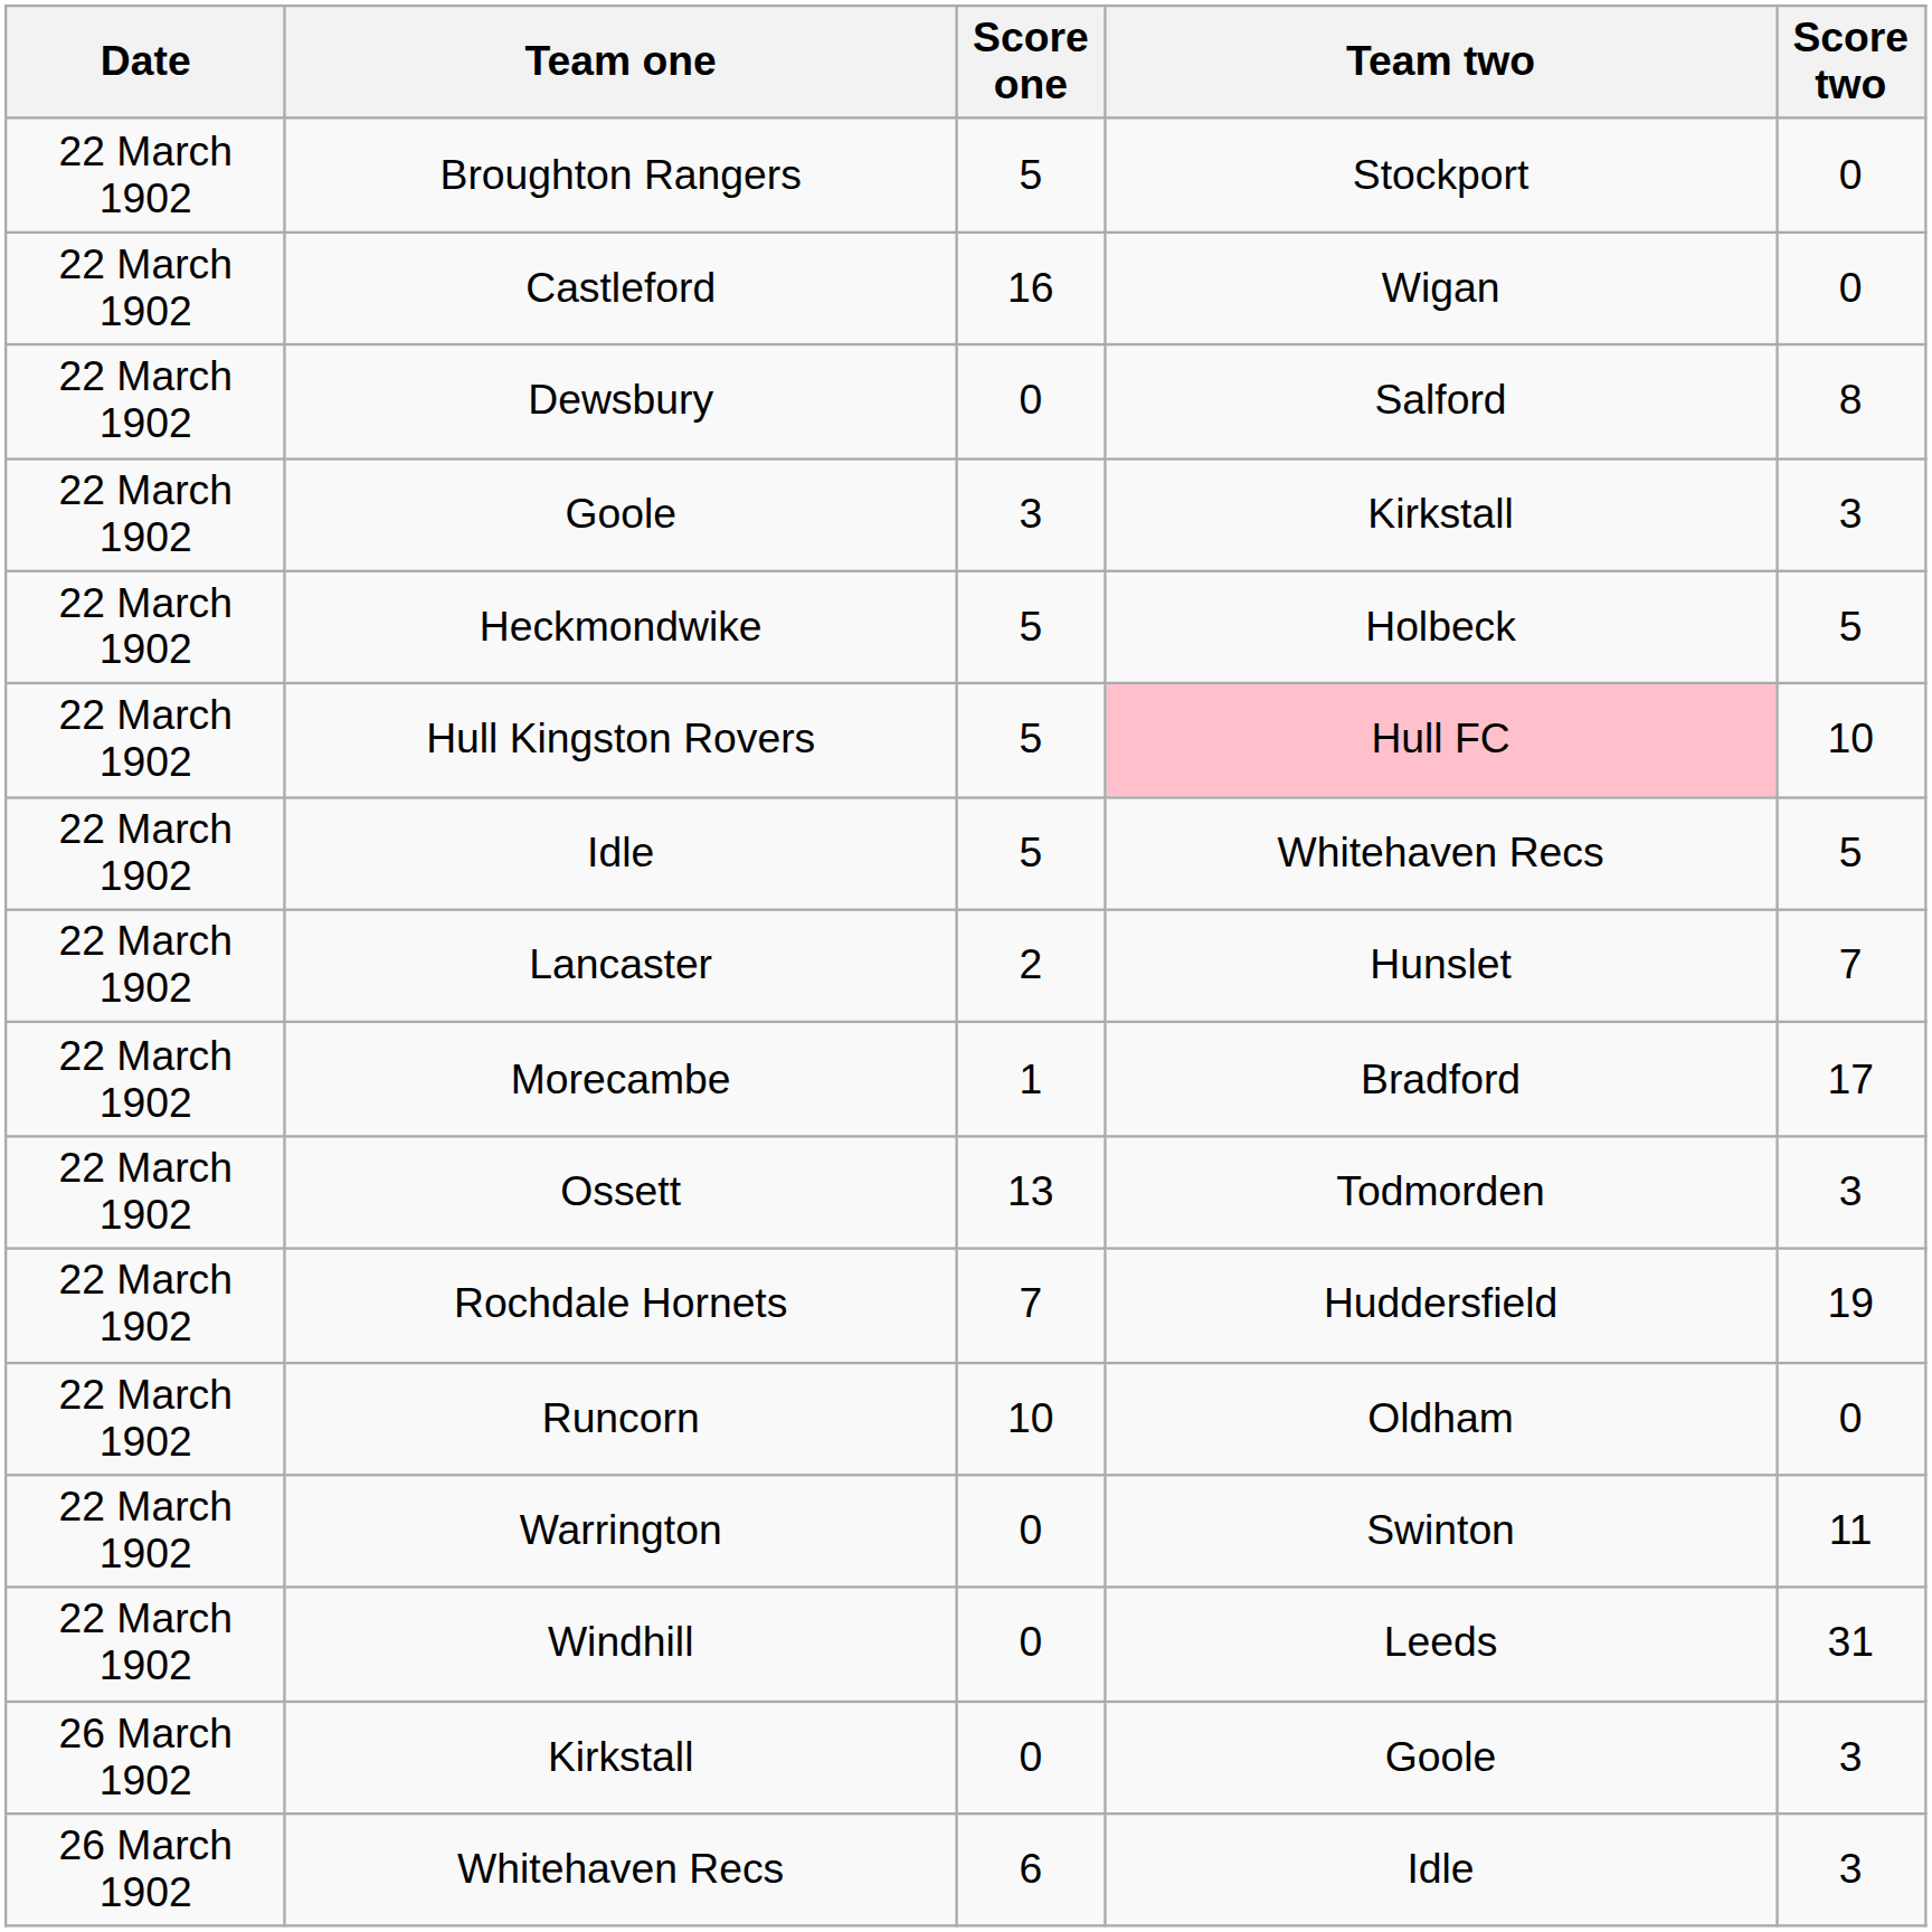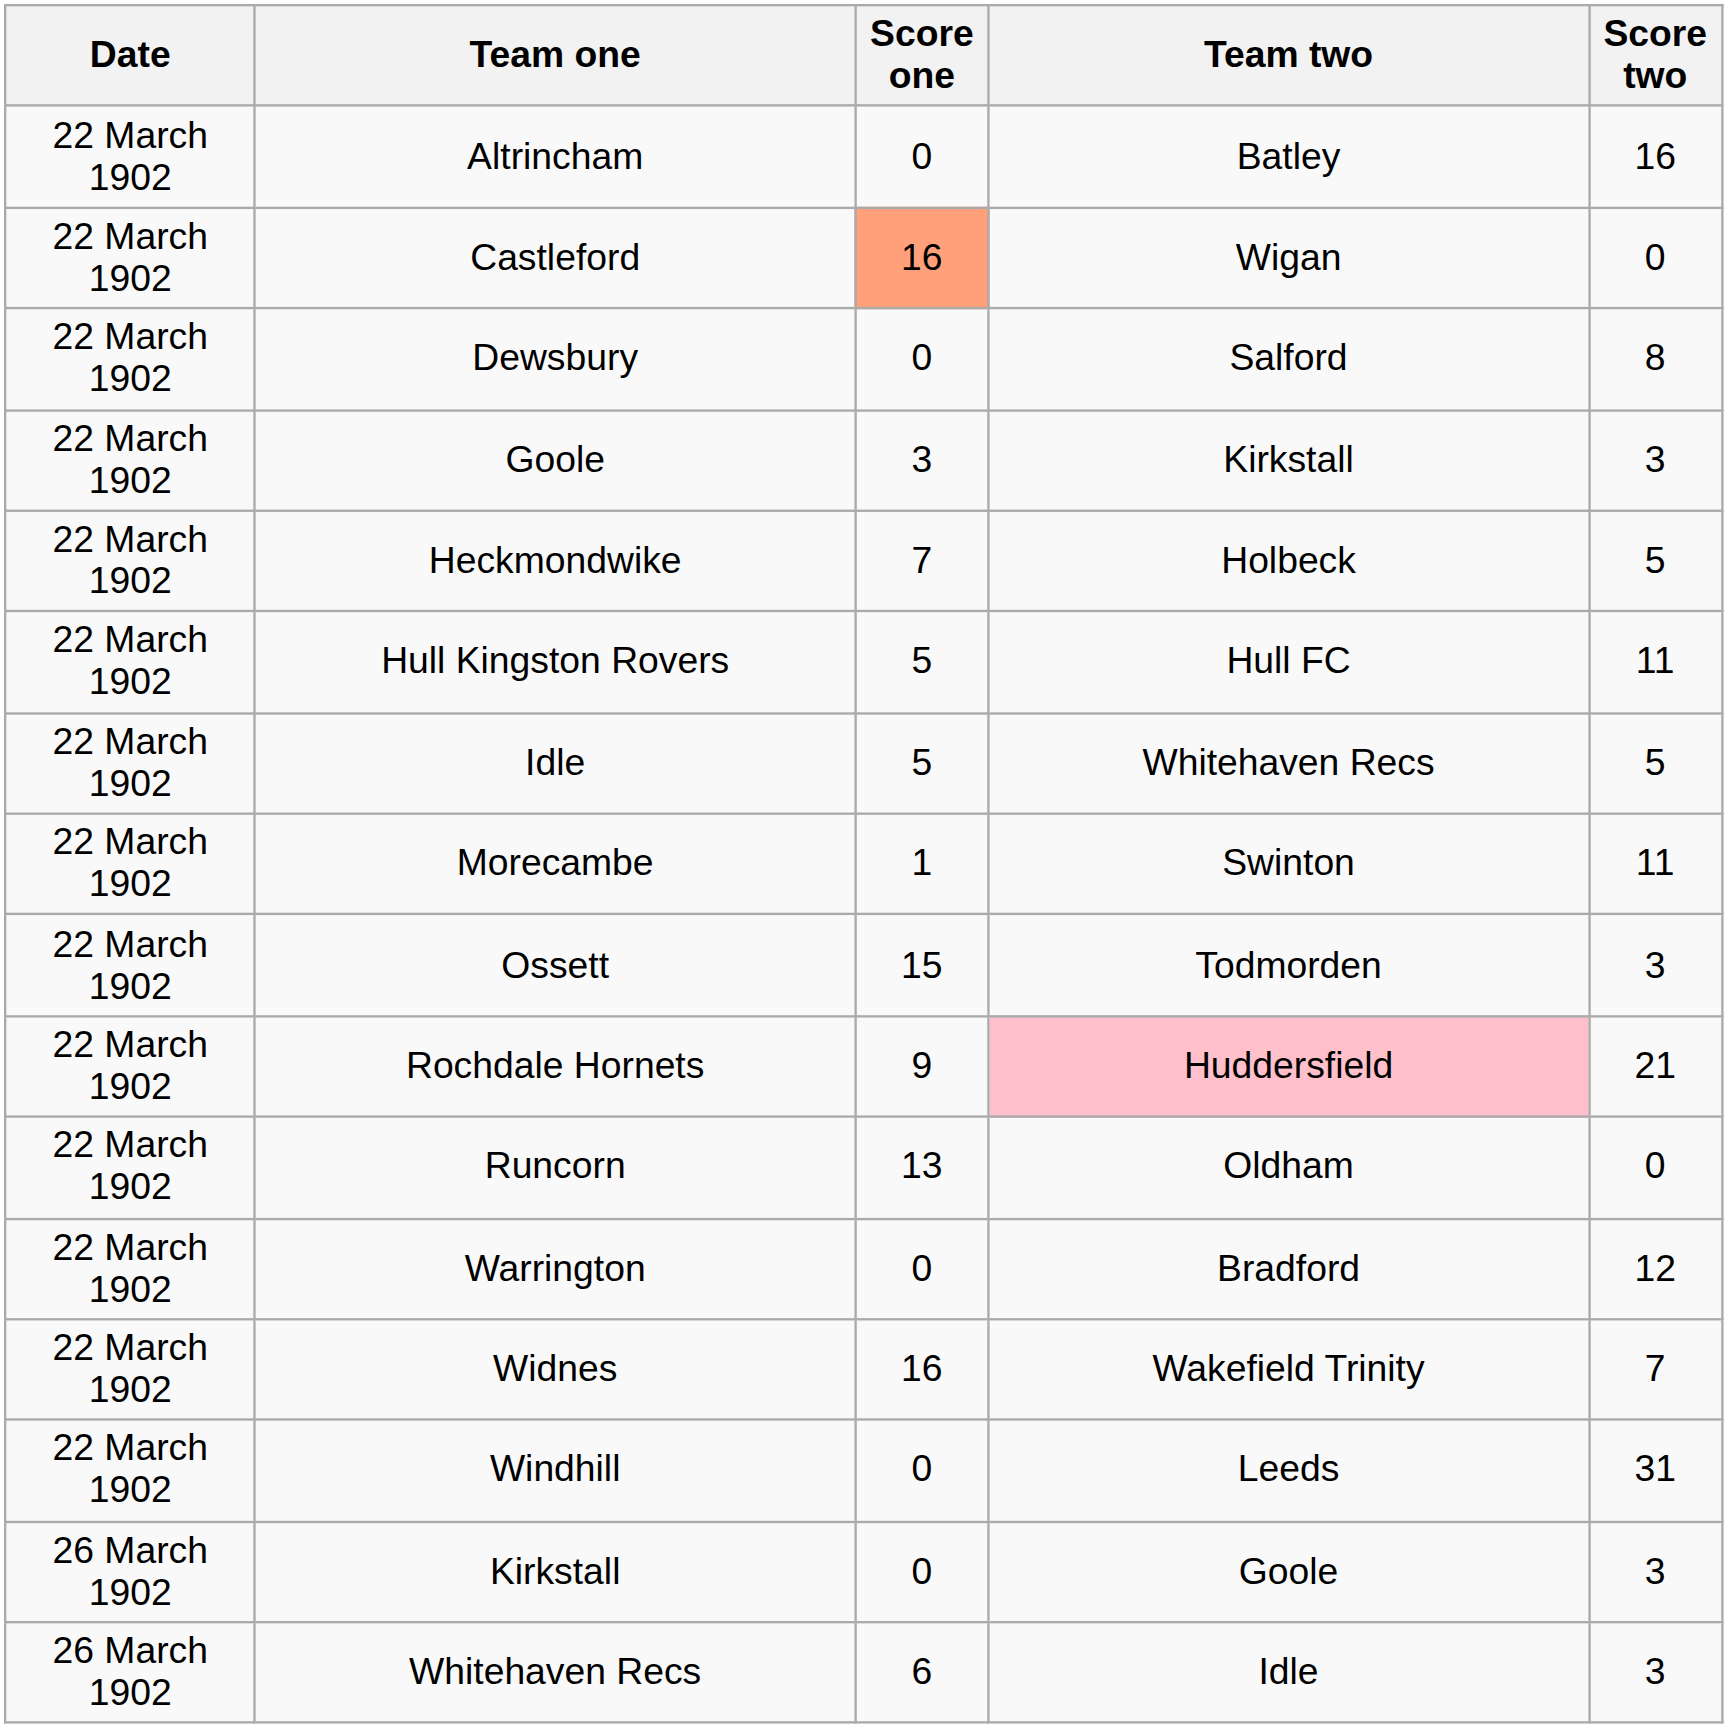 <table class="wikitable" style="text-align: center">
 <tr>
 <th width=100>Date</th>
 <th width=250>Team one</th>
 <th width=50>Score one</th>
 <th width=250>Team two</th>
 <th width=50>Score two</th>
 </tr>
 <tr>
 <td>22 March 1902</td>
-<td>Broughton Rangers</td>
-<td>5</td>
-<td>Stockport</td>
+<td>Altrincham</td>
 <td>0</td>
+<td>Batley</td>
+<td>16</td>
 </tr>
 <tr>
 <td>22 March 1902</td>
 <td>Castleford</td>
-<td>16</td>
+<td style="background: lightsalmon;">16</td>
 <td>Wigan</td>
 <td>0</td>
 </tr>
 <tr>
 <td>22 March 1902</td>
 <td>Dewsbury</td>
 <td>0</td>
 <td>Salford</td>
 <td>8</td>
 </tr>
 <tr>
 <td>22 March 1902</td>
 <td>Goole</td>
 <td>3</td>
 <td>Kirkstall</td>
 <td>3</td>
 </tr>
 <tr>
 <td>22 March 1902</td>
 <td>Heckmondwike</td>
-<td>5</td>
+<td>7</td>
 <td>Holbeck</td>
 <td>5</td>
 </tr>
 <tr>
 <td>22 March 1902</td>
 <td>Hull Kingston Rovers</td>
 <td>5</td>
-<td style="background: pink;">Hull FC</td>
-<td>10</td>
+<td>Hull FC</td>
+<td>11</td>
 </tr>
 <tr>
 <td>22 March 1902</td>
 <td>Idle</td>
 <td>5</td>
 <td>Whitehaven Recs</td>
 <td>5</td>
 </tr>
 <tr>
 <td>22 March 1902</td>
-<td>Lancaster</td>
-<td>2</td>
-<td>Hunslet</td>
-<td>7</td>
-</tr>
-<tr>
-<td>22 March 1902</td>
 <td>Morecambe</td>
 <td>1</td>
-<td>Bradford</td>
-<td>17</td>
+<td>Swinton</td>
+<td>11</td>
 </tr>
 <tr>
 <td>22 March 1902</td>
 <td>Ossett</td>
-<td>13</td>
+<td>15</td>
 <td>Todmorden</td>
 <td>3</td>
 </tr>
 <tr>
 <td>22 March 1902</td>
 <td>Rochdale Hornets</td>
-<td>7</td>
-<td>Huddersfield</td>
-<td>19</td>
+<td>9</td>
+<td style="background: pink;">Huddersfield</td>
+<td>21</td>
 </tr>
 <tr>
 <td>22 March 1902</td>
 <td>Runcorn</td>
-<td>10</td>
+<td>13</td>
 <td>Oldham</td>
 <td>0</td>
 </tr>
 <tr>
 <td>22 March 1902</td>
 <td>Warrington</td>
 <td>0</td>
-<td>Swinton</td>
-<td>11</td>
+<td>Bradford</td>
+<td>12</td>
+</tr>
+<tr>
+<td>22 March 1902</td>
+<td>Widnes</td>
+<td>16</td>
+<td>Wakefield Trinity</td>
+<td>7</td>
 </tr>
 <tr>
 <td>22 March 1902</td>
 <td>Windhill</td>
 <td>0</td>
 <td>Leeds</td>
 <td>31</td>
 </tr>
 <tr>
 <td>26 March 1902</td>
 <td>Kirkstall</td>
 <td>0</td>
 <td>Goole</td>
 <td>3</td>
 </tr>
 <tr>
 <td>26 March 1902</td>
 <td>Whitehaven Recs</td>
 <td>6</td>
 <td>Idle</td>
 <td>3</td>
 </tr>
 </table>
